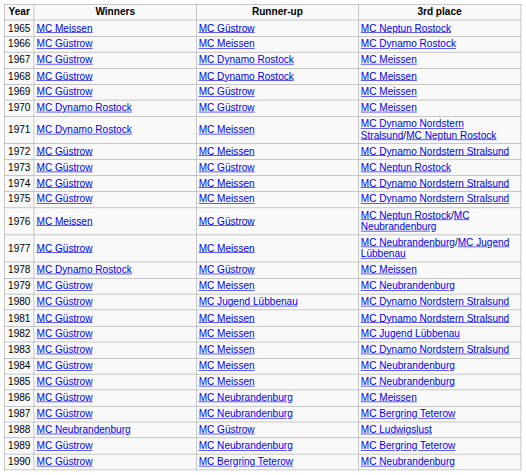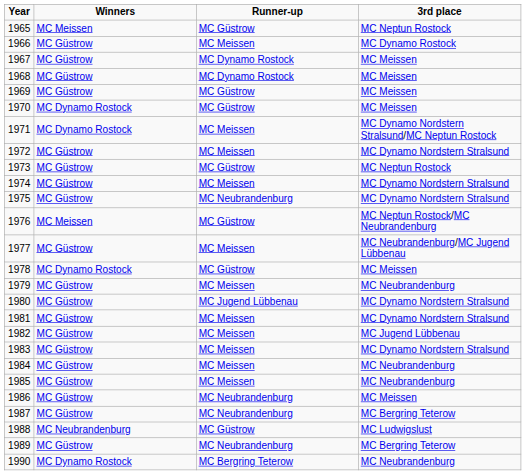 <table class="wikitable">
 <tr align=center>
 <td width=40px  ><strong>Year</strong></td>
 <td width=250px ><strong>Winners</strong></td>
 <td width=250px ><strong>Runner-up</strong></td>
 <td width=250px ><strong>3rd place</strong></td>
 </tr>
 <tr>
 <td align=center>1965</td>
 <td><a href='#'>MC Meissen</a></td>
 <td><a href='#'>MC Güstrow</a></td>
 <td><a href='#'>MC Neptun Rostock</a></td>
 </tr>
 <tr>
 <td align=center>1966</td>
 <td><a href='#'>MC Güstrow</a></td>
 <td><a href='#'>MC Meissen</a></td>
 <td><a href='#'>MC Dynamo Rostock</a></td>
 </tr>
 <tr>
 <td align=center>1967</td>
 <td><a href='#'>MC Güstrow</a></td>
 <td><a href='#'>MC Dynamo Rostock</a></td>
 <td><a href='#'>MC Meissen</a></td>
 </tr>
 <tr>
 <td align=center>1968</td>
 <td><a href='#'>MC Güstrow</a></td>
 <td><a href='#'>MC Dynamo Rostock</a></td>
 <td><a href='#'>MC Meissen</a></td>
 </tr>
 <tr>
 <td align=center>1969</td>
 <td><a href='#'>MC Güstrow</a></td>
 <td><a href='#'>MC Güstrow</a></td>
 <td><a href='#'>MC Meissen</a></td>
 </tr>
 <tr>
 <td align=center>1970</td>
 <td><a href='#'>MC Dynamo Rostock</a></td>
 <td><a href='#'>MC Güstrow</a></td>
 <td><a href='#'>MC Meissen</a></td>
 </tr>
 <tr>
 <td align=center>1971</td>
 <td><a href='#'>MC Dynamo Rostock</a></td>
 <td><a href='#'>MC Meissen</a></td>
 <td><a href='#'>MC Dynamo Nordstern Stralsund</a>/<a href='#'>MC Neptun Rostock</a></td>
 </tr>
 <tr>
 <td align=center>1972</td>
 <td><a href='#'>MC Güstrow</a></td>
 <td><a href='#'>MC Meissen</a></td>
 <td><a href='#'>MC Dynamo Nordstern Stralsund</a></td>
 </tr>
 <tr>
 <td align=center>1973</td>
 <td><a href='#'>MC Güstrow</a></td>
 <td><a href='#'>MC Güstrow</a></td>
 <td><a href='#'>MC Neptun Rostock</a></td>
 </tr>
 <tr>
 <td align=center>1974</td>
 <td><a href='#'>MC Güstrow</a></td>
 <td><a href='#'>MC Meissen</a></td>
 <td><a href='#'>MC Dynamo Nordstern Stralsund</a></td>
 </tr>
 <tr>
 <td align=center>1975</td>
 <td><a href='#'>MC Güstrow</a></td>
-<td><a href='#'>MC Meissen</a></td>
+<td><a href='#'>MC Neubrandenburg</a></td>
 <td><a href='#'>MC Dynamo Nordstern Stralsund</a></td>
 </tr>
 <tr>
 <td align=center>1976</td>
 <td><a href='#'>MC Meissen</a></td>
 <td><a href='#'>MC Güstrow</a></td>
 <td><a href='#'>MC Neptun Rostock</a>/<a href='#'>MC Neubrandenburg</a></td>
 </tr>
 <tr>
 <td align=center>1977</td>
 <td><a href='#'>MC Güstrow</a></td>
 <td><a href='#'>MC Meissen</a></td>
 <td><a href='#'>MC Neubrandenburg</a>/<a href='#'>MC Jugend Lübbenau</a></td>
 </tr>
 <tr>
 <td align=center>1978</td>
 <td><a href='#'>MC Dynamo Rostock</a></td>
 <td><a href='#'>MC Güstrow</a></td>
 <td><a href='#'>MC Meissen</a></td>
 </tr>
 <tr>
 <td align=center>1979</td>
 <td><a href='#'>MC Güstrow</a></td>
 <td><a href='#'>MC Meissen</a></td>
 <td><a href='#'>MC Neubrandenburg</a></td>
 </tr>
 <tr>
 <td align=center>1980</td>
 <td><a href='#'>MC Güstrow</a></td>
 <td><a href='#'>MC Jugend Lübbenau</a></td>
 <td><a href='#'>MC Dynamo Nordstern Stralsund</a></td>
 </tr>
 <tr>
 <td align=center>1981</td>
 <td><a href='#'>MC Güstrow</a></td>
 <td><a href='#'>MC Meissen</a></td>
 <td><a href='#'>MC Dynamo Nordstern Stralsund</a></td>
 </tr>
 <tr>
 <td align=center>1982</td>
 <td><a href='#'>MC Güstrow</a></td>
 <td><a href='#'>MC Meissen</a></td>
 <td><a href='#'>MC Jugend Lübbenau</a></td>
 </tr>
 <tr>
 <td align=center>1983</td>
 <td><a href='#'>MC Güstrow</a></td>
 <td><a href='#'>MC Meissen</a></td>
 <td><a href='#'>MC Dynamo Nordstern Stralsund</a></td>
 </tr>
 <tr>
 <td align=center>1984</td>
 <td><a href='#'>MC Güstrow</a></td>
 <td><a href='#'>MC Meissen</a></td>
 <td><a href='#'>MC Neubrandenburg</a></td>
 </tr>
 <tr>
 <td align=center>1985</td>
 <td><a href='#'>MC Güstrow</a></td>
 <td><a href='#'>MC Meissen</a></td>
 <td><a href='#'>MC Neubrandenburg</a></td>
 </tr>
 <tr>
 <td align=center>1986</td>
 <td><a href='#'>MC Güstrow</a></td>
 <td><a href='#'>MC Neubrandenburg</a></td>
 <td><a href='#'>MC Meissen</a></td>
 </tr>
 <tr>
 <td align=center>1987</td>
 <td><a href='#'>MC Güstrow</a></td>
 <td><a href='#'>MC Neubrandenburg</a></td>
 <td><a href='#'>MC Bergring Teterow</a></td>
 </tr>
 <tr>
 <td align=center>1988</td>
 <td><a href='#'>MC Neubrandenburg</a></td>
 <td><a href='#'>MC Güstrow</a></td>
 <td><a href='#'>MC Ludwigslust</a></td>
 </tr>
 <tr>
 <td align=center>1989</td>
 <td><a href='#'>MC Güstrow</a></td>
 <td><a href='#'>MC Neubrandenburg</a></td>
 <td><a href='#'>MC Bergring Teterow</a></td>
 </tr>
 <tr>
 <td align=center>1990</td>
-<td><a href='#'>MC Güstrow</a></td>
+<td><a href='#'>MC Dynamo Rostock</a></td>
 <td><a href='#'>MC Bergring Teterow</a></td>
 <td><a href='#'>MC Neubrandenburg</a></td>
 </tr>
 </table>
